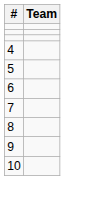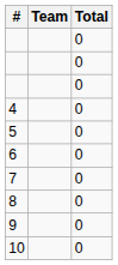 <table class="wikitable">
 <tr>
 <th>#</th>
 <th>Team</th>
+<th>Total</th>
 </tr>
 <tr>
 <td></td>
 <td></td>
+<td>0</td>
 </tr>
 <tr>
 <td></td>
 <td><strong></strong></td>
+<td>0</td>
 </tr>
 <tr>
 <td></td>
 <td></td>
+<td>0</td>
 </tr>
 <tr>
 <td>4</td>
 <td></td>
+<td>0</td>
 </tr>
 <tr>
 <td>5</td>
 <td></td>
+<td>0</td>
 </tr>
 <tr>
 <td>6</td>
 <td></td>
+<td>0</td>
 </tr>
 <tr>
 <td>7</td>
 <td></td>
+<td>0</td>
 </tr>
 <tr>
 <td>8</td>
 <td></td>
+<td>0</td>
 </tr>
 <tr>
 <td>9</td>
 <td></td>
+<td>0</td>
 </tr>
 <tr>
 <td>10</td>
 <td></td>
+<td>0</td>
 </tr>
 </table>
